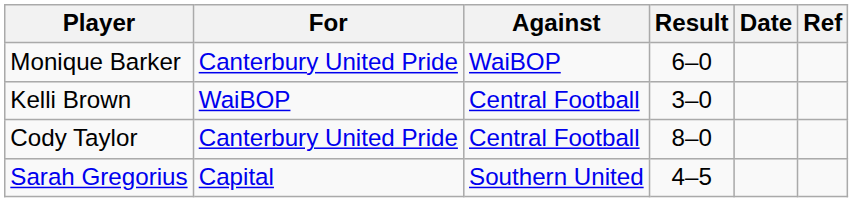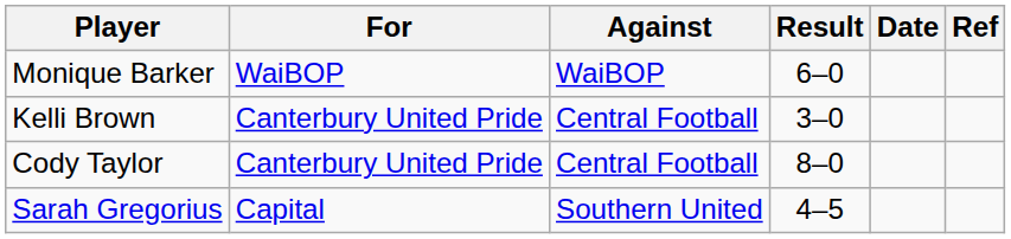 <table class=wikitable>
 <tr>
 <th>Player</th>
 <th>For</th>
 <th>Against</th>
 <th Style="text-align:center">Result</th>
 <th>Date</th>
 <th>Ref</th>
 </tr>
 <tr>
 <td>Monique Barker</td>
-<td><a href='#'>Canterbury United Pride</a></td>
+<td><a href='#'>WaiBOP</a></td>
 <td><a href='#'>WaiBOP</a></td>
 <td style="text-align:center;">6–0</td>
 <td></td>
 <td></td>
 </tr>
 <tr>
 <td>Kelli Brown</td>
-<td><a href='#'>WaiBOP</a></td>
+<td><a href='#'>Canterbury United Pride</a></td>
 <td><a href='#'>Central Football</a></td>
 <td style="text-align:center;">3–0</td>
 <td></td>
 <td></td>
 </tr>
 <tr>
 <td>Cody Taylor</td>
 <td><a href='#'>Canterbury United Pride</a></td>
 <td><a href='#'>Central Football</a></td>
 <td style="text-align:center;">8–0</td>
 <td></td>
 <td></td>
 </tr>
 <tr>
 <td><a href='#'>Sarah Gregorius</a></td>
 <td><a href='#'>Capital</a></td>
 <td><a href='#'>Southern United</a></td>
 <td style="text-align:center;">4–5</td>
 <td></td>
 <td></td>
 </tr>
 </table>
